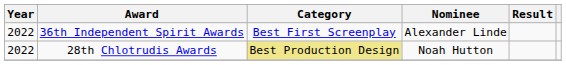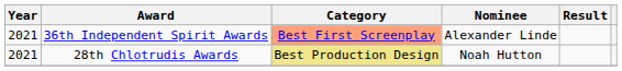 <table class="wikitable plainrowheaders" style="text-align:center;">
 <tr>
 <th>Year</th>
 <th>Award</th>
 <th>Category</th>
 <th>Nominee</th>
 <th>Result</th>
 <th></th>
 </tr>
 <tr>
-<td>2022</td>
+<td>2021</td>
 <td><a href='#'>36th Independent Spirit Awards</a></td>
-<td><a href='#'>Best First Screenplay</a></td>
+<td style="background: lightsalmon;"><a href='#'>Best First Screenplay</a></td>
 <td>Alexander Linde</td>
 <td></td>
 <td></td>
 </tr>
 <tr>
-<td>2022</td>
+<td>2021</td>
 <td>28th <a href='#'>Chlotrudis Awards</a></td>
 <td style="background: khaki;">Best Production Design</td>
 <td>Noah Hutton</td>
 <td></td>
 <td></td>
 </tr>
 <tr>
 </tr>
 </table>
